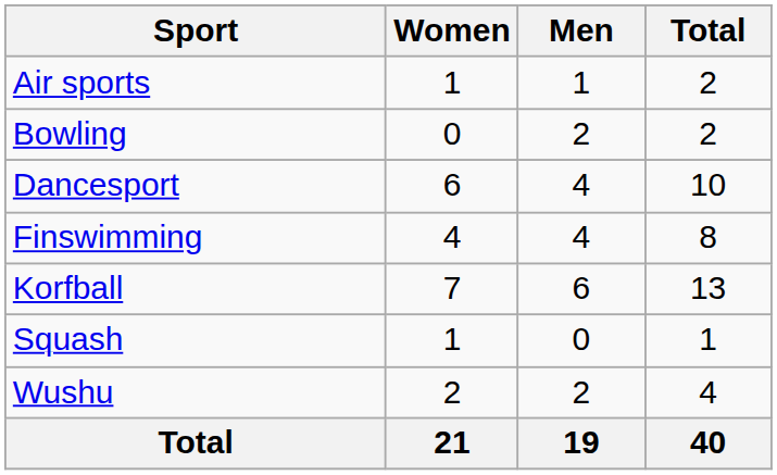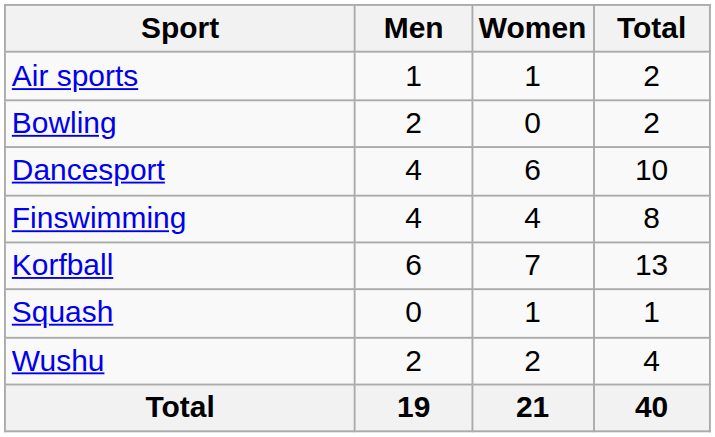 <table class="wikitable sortable" style="text-align:center;">
 <tr>
 <th width=180>Sport</th>
+<th width=55>Men</th>
 <th width=55>Women</th>
-<th width=55>Men</th>
 <th width=55>Total</th>
 </tr>
 <tr>
 <td align=left><a href='#'>Air sports</a></td>
 <td>1</td>
 <td>1</td>
 <td>2</td>
 </tr>
 <tr>
 <td align=left><a href='#'>Bowling</a></td>
+<td>2</td>
 <td>0</td>
-<td>2</td>
 <td>2</td>
 </tr>
 <tr>
 <td align=left><a href='#'>Dancesport</a></td>
+<td>4</td>
 <td>6</td>
-<td>4</td>
 <td>10</td>
 </tr>
 <tr>
 <td align=left><a href='#'>Finswimming</a></td>
 <td>4</td>
 <td>4</td>
 <td>8</td>
 </tr>
 <tr>
 <td align=left><a href='#'>Korfball</a></td>
+<td>6</td>
 <td>7</td>
-<td>6</td>
 <td>13</td>
 </tr>
 <tr>
 <td align=left><a href='#'>Squash</a></td>
+<td>0</td>
 <td>1</td>
-<td>0</td>
 <td>1</td>
 </tr>
 <tr>
 <td align=left><a href='#'>Wushu</a></td>
 <td>2</td>
 <td>2</td>
 <td>4</td>
 </tr>
 <tr>
 <th>Total</th>
+<th>19</th>
 <th>21</th>
-<th>19</th>
 <th>40</th>
 </tr>
 </table>
